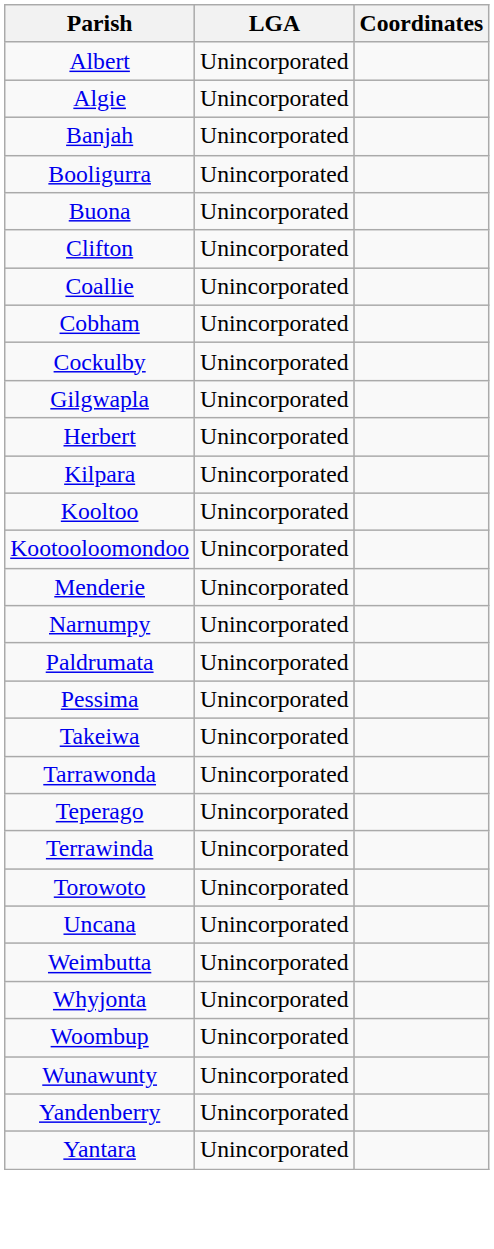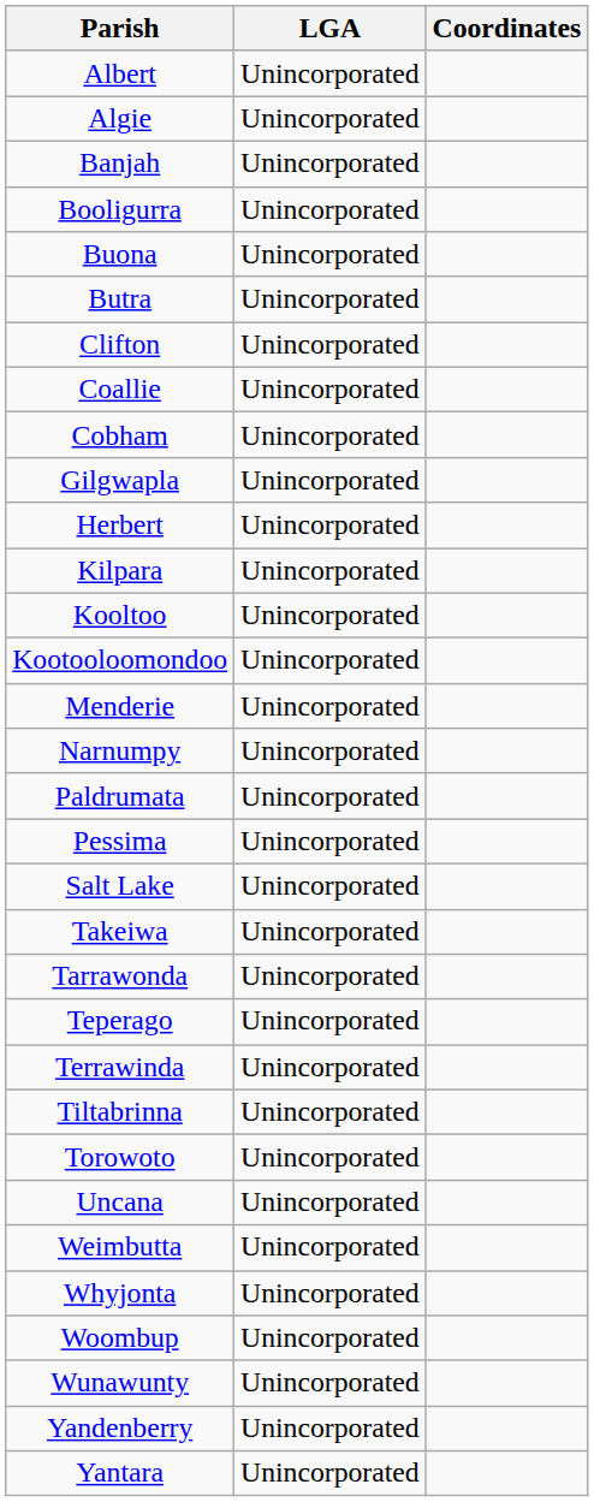 <table class="wikitable" style="text-align:center">
 <tr>
 <th>Parish</th>
 <th>LGA</th>
 <th>Coordinates</th>
 </tr>
 <tr>
 <td><a href='#'>Albert</a></td>
 <td>Unincorporated</td>
 <td></td>
 </tr>
 <tr>
 <td><a href='#'>Algie</a></td>
 <td>Unincorporated</td>
 <td></td>
 </tr>
 <tr>
 <td><a href='#'>Banjah</a></td>
 <td>Unincorporated</td>
 <td></td>
 </tr>
 <tr>
 <td><a href='#'>Booligurra</a></td>
 <td>Unincorporated</td>
 <td></td>
 </tr>
 <tr>
 <td><a href='#'>Buona</a></td>
 <td>Unincorporated</td>
 <td></td>
 </tr>
 <tr>
+<td><a href='#'>Butra</a></td>
+<td>Unincorporated</td>
+<td></td>
+</tr>
+<tr>
 <td><a href='#'>Clifton</a></td>
 <td>Unincorporated</td>
 <td></td>
 </tr>
 <tr>
 <td><a href='#'>Coallie</a></td>
 <td>Unincorporated</td>
 <td></td>
 </tr>
 <tr>
 <td><a href='#'>Cobham</a></td>
-<td>Unincorporated</td>
-<td></td>
-</tr>
-<tr>
-<td><a href='#'>Cockulby</a></td>
 <td>Unincorporated</td>
 <td></td>
 </tr>
 <tr>
 <td><a href='#'>Gilgwapla</a></td>
 <td>Unincorporated</td>
 <td></td>
 </tr>
 <tr>
 <td><a href='#'>Herbert</a></td>
 <td>Unincorporated</td>
 <td></td>
 </tr>
 <tr>
 <td><a href='#'>Kilpara</a></td>
 <td>Unincorporated</td>
 <td></td>
 </tr>
 <tr>
 <td><a href='#'>Kooltoo</a></td>
 <td>Unincorporated</td>
 <td></td>
 </tr>
 <tr>
 <td><a href='#'>Kootooloomondoo</a></td>
 <td>Unincorporated</td>
 <td></td>
 </tr>
 <tr>
 <td><a href='#'>Menderie</a></td>
 <td>Unincorporated</td>
 <td></td>
 </tr>
 <tr>
 <td><a href='#'>Narnumpy</a></td>
 <td>Unincorporated</td>
 <td></td>
 </tr>
 <tr>
 <td><a href='#'>Paldrumata</a></td>
 <td>Unincorporated</td>
 <td></td>
 </tr>
 <tr>
 <td><a href='#'>Pessima</a></td>
 <td>Unincorporated</td>
 <td></td>
 </tr>
 <tr>
+<td><a href='#'>Salt Lake</a></td>
+<td>Unincorporated</td>
+<td></td>
+</tr>
+<tr>
 <td><a href='#'>Takeiwa</a></td>
 <td>Unincorporated</td>
 <td></td>
 </tr>
 <tr>
 <td><a href='#'>Tarrawonda</a></td>
 <td>Unincorporated</td>
 <td></td>
 </tr>
 <tr>
 <td><a href='#'>Teperago</a></td>
 <td>Unincorporated</td>
 <td></td>
 </tr>
 <tr>
 <td><a href='#'>Terrawinda</a></td>
+<td>Unincorporated</td>
+<td></td>
+</tr>
+<tr>
+<td><a href='#'>Tiltabrinna</a></td>
 <td>Unincorporated</td>
 <td></td>
 </tr>
 <tr>
 <td><a href='#'>Torowoto</a></td>
 <td>Unincorporated</td>
 <td></td>
 </tr>
 <tr>
 <td><a href='#'>Uncana</a></td>
 <td>Unincorporated</td>
 <td></td>
 </tr>
 <tr>
 <td><a href='#'>Weimbutta</a></td>
 <td>Unincorporated</td>
 <td></td>
 </tr>
 <tr>
 <td><a href='#'>Whyjonta</a></td>
 <td>Unincorporated</td>
 <td></td>
 </tr>
 <tr>
 <td><a href='#'>Woombup</a></td>
 <td>Unincorporated</td>
 <td></td>
 </tr>
 <tr>
 <td><a href='#'>Wunawunty</a></td>
 <td>Unincorporated</td>
 <td></td>
 </tr>
 <tr>
 <td><a href='#'>Yandenberry</a></td>
 <td>Unincorporated</td>
 <td></td>
 </tr>
 <tr>
 <td><a href='#'>Yantara</a></td>
 <td>Unincorporated</td>
 <td></td>
 </tr>
 </table>
